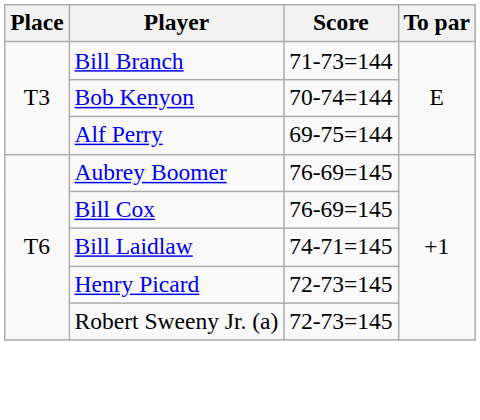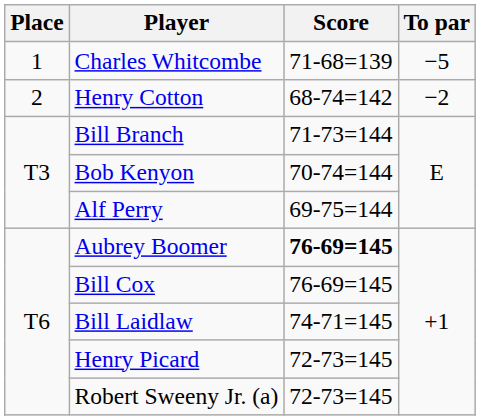 <table class=wikitable>
 <tr>
 <th>Place</th>
 <th>Player</th>
 <th>Score</th>
 <th>To par</th>
+</tr>
+<tr>
+<td align=center>1</td>
+<td> <a href='#'>Charles Whitcombe</a></td>
+<td>71-68=139</td>
+<td align=center>−5</td>
+</tr>
+<tr>
+<td align=center>2</td>
+<td> <a href='#'>Henry Cotton</a></td>
+<td>68-74=142</td>
+<td align=center>−2</td>
 </tr>
 <tr>
 <td rowspan=3 align=center>T3</td>
 <td> <a href='#'>Bill Branch</a></td>
 <td>71-73=144</td>
 <td rowspan=3 align=center>E</td>
 </tr>
 <tr>
 <td> <a href='#'>Bob Kenyon</a></td>
 <td>70-74=144</td>
 </tr>
 <tr>
 <td> <a href='#'>Alf Perry</a></td>
 <td>69-75=144</td>
 </tr>
 <tr>
 <td rowspan=5 align=center>T6</td>
 <td> <a href='#'>Aubrey Boomer</a></td>
-<td>76-69=145</td>
+<td><strong>76-69=145</strong></td>
 <td rowspan=5 align=center>+1</td>
 </tr>
 <tr>
 <td> <a href='#'>Bill Cox</a></td>
 <td>76-69=145</td>
 </tr>
 <tr>
 <td> <a href='#'>Bill Laidlaw</a></td>
 <td>74-71=145</td>
 </tr>
 <tr>
 <td> <a href='#'>Henry Picard</a></td>
 <td>72-73=145</td>
 </tr>
 <tr>
 <td> Robert Sweeny Jr. (a)</td>
 <td>72-73=145 </td>
 </tr>
 </table>
